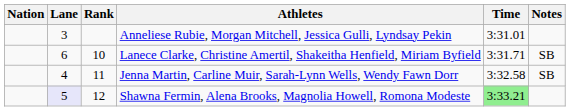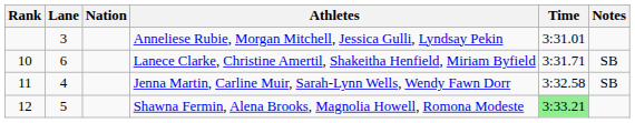 <table class="wikitable sortable" style="text-align:center">
 <tr>
+<th>Rank</th>
+<th>Lane</th>
 <th>Nation</th>
-<th>Lane</th>
-<th>Rank</th>
 <th>Athletes</th>
 <th>Time</th>
 <th>Notes</th>
 </tr>
 <tr>
+<td></td>
+<td>3</td>
 <td align=left></td>
-<td>3</td>
-<td></td>
 <td align=left><a href='#'>Anneliese Rubie</a>, <a href='#'>Morgan Mitchell</a>, <a href='#'>Jessica Gulli</a>, <a href='#'>Lyndsay Pekin</a></td>
 <td>3:31.01</td>
 <td></td>
 </tr>
 <tr>
+<td>10</td>
+<td>6</td>
 <td align=left></td>
-<td>6</td>
-<td>10</td>
 <td align=left><a href='#'>Lanece Clarke</a>, <a href='#'>Christine Amertil</a>, <a href='#'>Shakeitha Henfield</a>, <a href='#'>Miriam Byfield</a></td>
 <td>3:31.71</td>
 <td>SB</td>
 </tr>
 <tr>
+<td>11</td>
+<td>4</td>
 <td align=left></td>
-<td>4</td>
-<td>11</td>
 <td align=left><a href='#'>Jenna Martin</a>, <a href='#'>Carline Muir</a>, <a href='#'>Sarah-Lynn Wells</a>, <a href='#'>Wendy Fawn Dorr</a></td>
 <td>3:32.58</td>
 <td>SB</td>
 </tr>
 <tr>
+<td>12</td>
+<td>5</td>
 <td align=left></td>
-<td style="background: lavender;">5</td>
-<td>12</td>
 <td align=left><a href='#'>Shawna Fermin</a>, <a href='#'>Alena Brooks</a>, <a href='#'>Magnolia Howell</a>, <a href='#'>Romona Modeste</a></td>
 <td style="background: lightgreen;">3:33.21</td>
 <td></td>
 </tr>
 </table>
